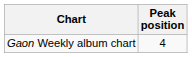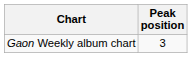 <table class="wikitable sortable" style="text-align:center">
 <tr>
 <th>Chart</th>
 <th>Peak<br>position</th>
 </tr>
 <tr>
 <td><em>Gaon</em> Weekly album chart</td>
-<td align="center">4</td>
+<td align="center">3</td>
 </tr>
 </table>
